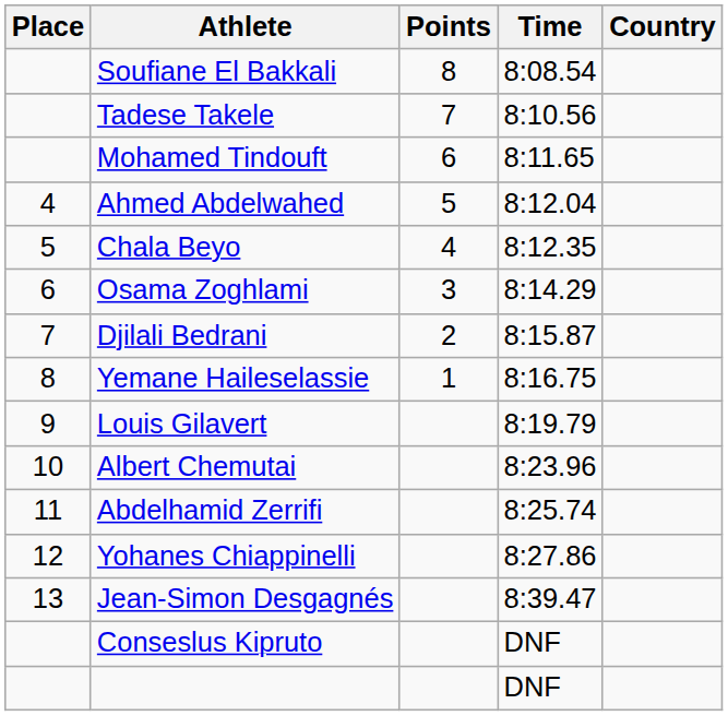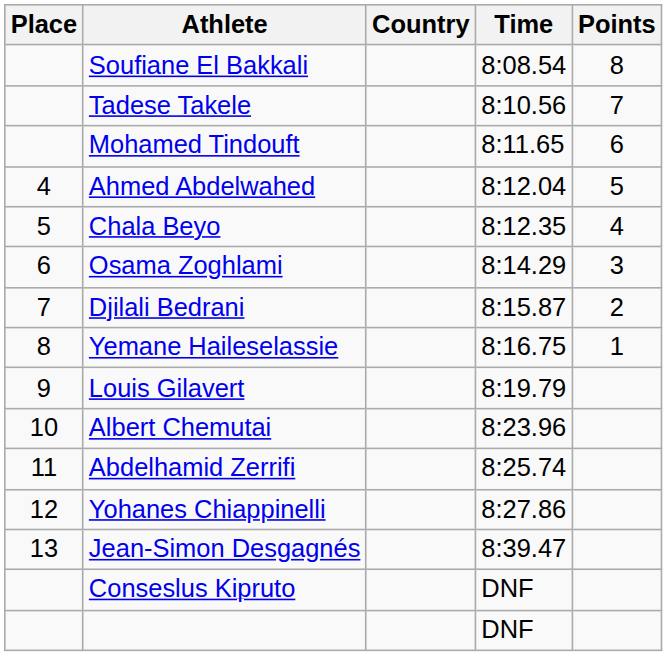 <table class="wikitable">
 <tr>
 <th>Place</th>
 <th>Athlete</th>
+<th>Country</th>
+<th>Time</th>
 <th>Points</th>
-<th>Time</th>
-<th>Country</th>
 </tr>
 <tr>
 <td align=center></td>
 <td><a href='#'>Soufiane El Bakkali</a></td>
+<td></td>
+<td>8:08.54</td>
 <td align=center>8</td>
-<td>8:08.54</td>
-<td></td>
 </tr>
 <tr>
 <td align=center></td>
 <td><a href='#'>Tadese Takele</a></td>
+<td></td>
+<td>8:10.56</td>
 <td align=center>7</td>
-<td>8:10.56</td>
-<td></td>
 </tr>
 <tr>
 <td align=center></td>
 <td><a href='#'>Mohamed Tindouft</a></td>
+<td></td>
+<td>8:11.65</td>
 <td align=center>6</td>
-<td>8:11.65</td>
-<td></td>
 </tr>
 <tr>
 <td align=center>4</td>
 <td><a href='#'>Ahmed Abdelwahed</a></td>
+<td></td>
+<td>8:12.04</td>
 <td align=center>5</td>
-<td>8:12.04</td>
-<td></td>
 </tr>
 <tr>
 <td align=center>5</td>
 <td><a href='#'>Chala Beyo</a></td>
+<td></td>
+<td>8:12.35</td>
 <td align=center>4</td>
-<td>8:12.35</td>
-<td></td>
 </tr>
 <tr>
 <td align=center>6</td>
 <td><a href='#'>Osama Zoghlami</a></td>
+<td></td>
+<td>8:14.29</td>
 <td align=center>3</td>
-<td>8:14.29</td>
-<td></td>
 </tr>
 <tr>
 <td align=center>7</td>
 <td><a href='#'>Djilali Bedrani</a></td>
+<td></td>
+<td>8:15.87</td>
 <td align=center>2</td>
-<td>8:15.87</td>
-<td></td>
 </tr>
 <tr>
 <td align=center>8</td>
 <td><a href='#'>Yemane Haileselassie</a></td>
+<td></td>
+<td>8:16.75</td>
 <td align=center>1</td>
-<td>8:16.75</td>
-<td></td>
 </tr>
 <tr>
 <td align=center>9</td>
 <td><a href='#'>Louis Gilavert</a></td>
+<td></td>
+<td>8:19.79</td>
 <td align=center></td>
-<td>8:19.79</td>
-<td></td>
 </tr>
 <tr>
 <td align=center>10</td>
 <td><a href='#'>Albert Chemutai</a></td>
+<td></td>
+<td>8:23.96</td>
 <td align=center></td>
-<td>8:23.96</td>
-<td></td>
 </tr>
 <tr>
 <td align=center>11</td>
 <td><a href='#'>Abdelhamid Zerrifi</a></td>
+<td></td>
+<td>8:25.74</td>
 <td align=center></td>
-<td>8:25.74</td>
-<td></td>
 </tr>
 <tr>
 <td align=center>12</td>
 <td><a href='#'>Yohanes Chiappinelli</a></td>
+<td></td>
+<td>8:27.86</td>
 <td align=center></td>
-<td>8:27.86</td>
-<td></td>
 </tr>
 <tr>
 <td align=center>13</td>
 <td><a href='#'>Jean-Simon Desgagnés</a></td>
+<td></td>
+<td>8:39.47</td>
 <td align=center></td>
-<td>8:39.47</td>
-<td></td>
 </tr>
 <tr>
 <td align=center></td>
 <td><a href='#'>Conseslus Kipruto</a></td>
+<td></td>
+<td>DNF</td>
 <td align=center></td>
-<td>DNF</td>
-<td></td>
 </tr>
 <tr>
 <td align=center></td>
 <td></td>
+<td></td>
+<td>DNF</td>
 <td align=center></td>
-<td>DNF</td>
-<td></td>
 </tr>
 </table>
